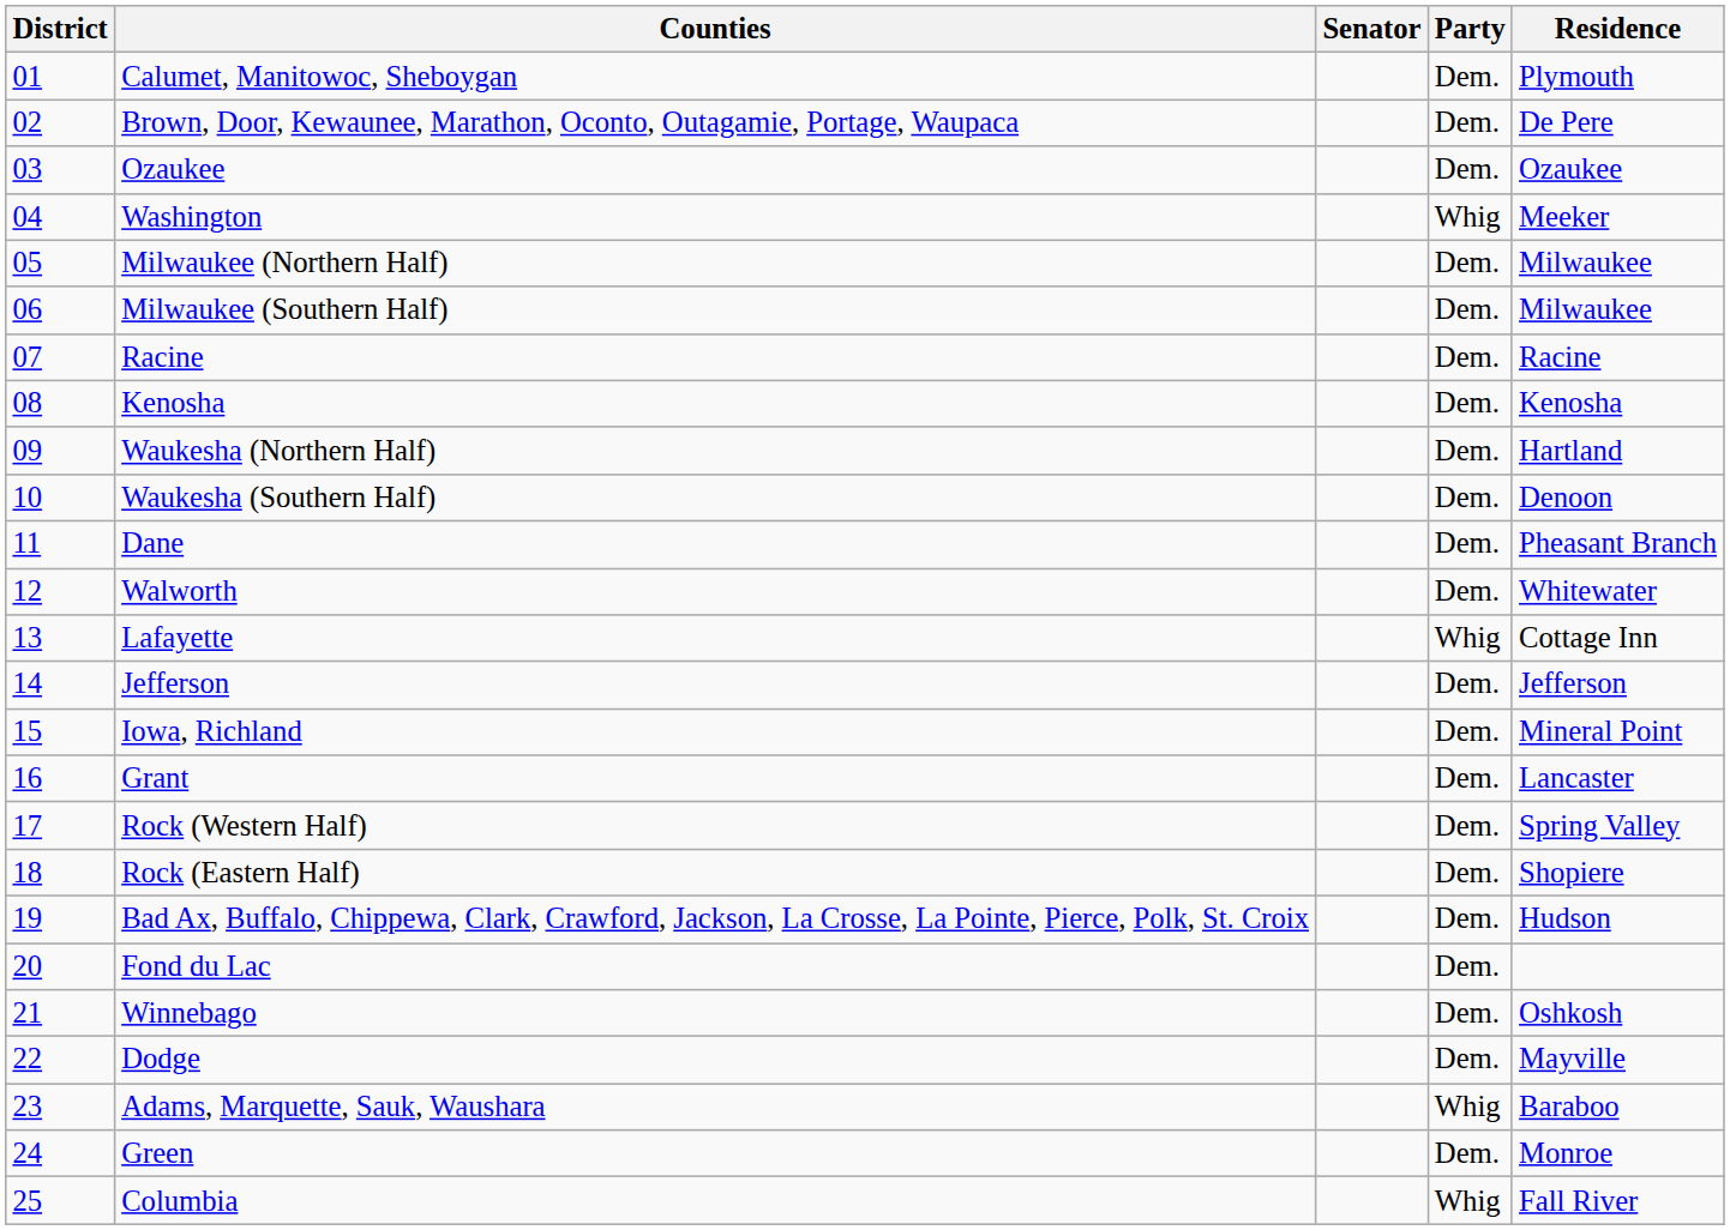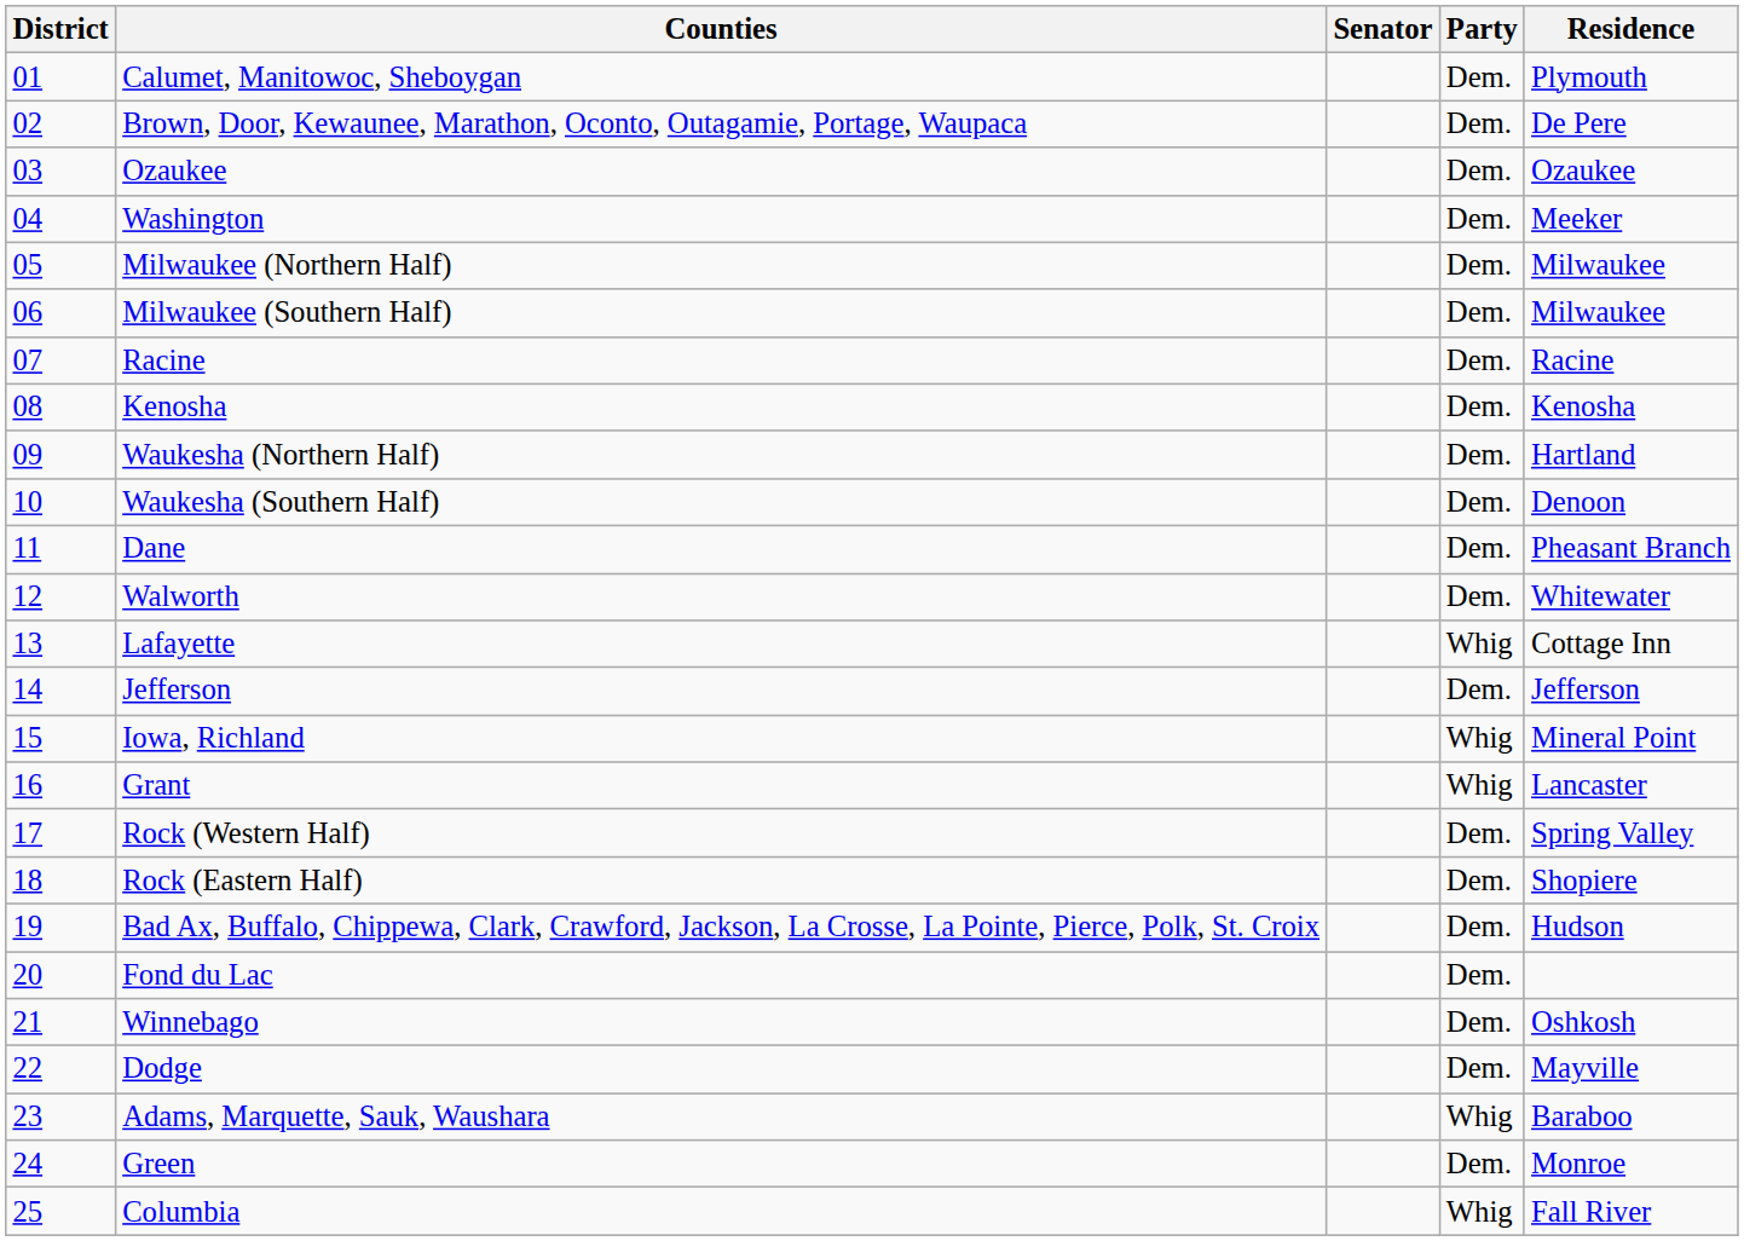 <table class="wikitable sortable">
 <tr>
 <th>District</th>
 <th>Counties</th>
 <th>Senator</th>
 <th>Party</th>
 <th>Residence</th>
 </tr>
 <tr>
 <td><a href='#'>01</a></td>
 <td><a href='#'>Calumet</a>, <a href='#'>Manitowoc</a>, <a href='#'>Sheboygan</a></td>
 <td></td>
 <td>Dem.</td>
 <td><a href='#'>Plymouth</a></td>
 </tr>
 <tr>
 <td><a href='#'>02</a></td>
 <td><a href='#'>Brown</a>, <a href='#'>Door</a>, <a href='#'>Kewaunee</a>, <a href='#'>Marathon</a>, <a href='#'>Oconto</a>, <a href='#'>Outagamie</a>, <a href='#'>Portage</a>, <a href='#'>Waupaca</a></td>
 <td></td>
 <td>Dem.</td>
 <td><a href='#'>De Pere</a></td>
 </tr>
 <tr>
 <td><a href='#'>03</a></td>
 <td><a href='#'>Ozaukee</a></td>
 <td></td>
 <td>Dem.</td>
 <td><a href='#'>Ozaukee</a></td>
 </tr>
 <tr>
 <td><a href='#'>04</a></td>
 <td><a href='#'>Washington</a></td>
 <td></td>
-<td>Whig</td>
+<td>Dem.</td>
 <td><a href='#'>Meeker</a></td>
 </tr>
 <tr>
 <td><a href='#'>05</a></td>
 <td><a href='#'>Milwaukee</a> (Northern Half)</td>
 <td></td>
 <td>Dem.</td>
 <td><a href='#'>Milwaukee</a></td>
 </tr>
 <tr>
 <td><a href='#'>06</a></td>
 <td><a href='#'>Milwaukee</a> (Southern Half)</td>
 <td></td>
 <td>Dem.</td>
 <td><a href='#'>Milwaukee</a></td>
 </tr>
 <tr>
 <td><a href='#'>07</a></td>
 <td><a href='#'>Racine</a></td>
 <td></td>
 <td>Dem.</td>
 <td><a href='#'>Racine</a></td>
 </tr>
 <tr>
 <td><a href='#'>08</a></td>
 <td><a href='#'>Kenosha</a></td>
 <td></td>
 <td>Dem.</td>
 <td><a href='#'>Kenosha</a></td>
 </tr>
 <tr>
 <td><a href='#'>09</a></td>
 <td><a href='#'>Waukesha</a> (Northern Half)</td>
 <td></td>
 <td>Dem.</td>
 <td><a href='#'>Hartland</a></td>
 </tr>
 <tr>
 <td><a href='#'>10</a></td>
 <td><a href='#'>Waukesha</a> (Southern Half)</td>
 <td></td>
 <td>Dem.</td>
 <td><a href='#'>Denoon</a></td>
 </tr>
 <tr>
 <td><a href='#'>11</a></td>
 <td><a href='#'>Dane</a></td>
 <td></td>
 <td>Dem.</td>
 <td><a href='#'>Pheasant Branch</a></td>
 </tr>
 <tr>
 <td><a href='#'>12</a></td>
 <td><a href='#'>Walworth</a></td>
 <td></td>
 <td>Dem.</td>
 <td><a href='#'>Whitewater</a></td>
 </tr>
 <tr>
 <td><a href='#'>13</a></td>
 <td><a href='#'>Lafayette</a></td>
 <td></td>
 <td>Whig</td>
 <td>Cottage Inn</td>
 </tr>
 <tr>
 <td><a href='#'>14</a></td>
 <td><a href='#'>Jefferson</a></td>
 <td></td>
 <td>Dem.</td>
 <td><a href='#'>Jefferson</a></td>
 </tr>
 <tr>
 <td><a href='#'>15</a></td>
 <td><a href='#'>Iowa</a>, <a href='#'>Richland</a></td>
 <td></td>
-<td>Dem.</td>
+<td>Whig</td>
 <td><a href='#'>Mineral Point</a></td>
 </tr>
 <tr>
 <td><a href='#'>16</a></td>
 <td><a href='#'>Grant</a></td>
 <td></td>
-<td>Dem.</td>
+<td>Whig</td>
 <td><a href='#'>Lancaster</a></td>
 </tr>
 <tr>
 <td><a href='#'>17</a></td>
 <td><a href='#'>Rock</a> (Western Half)</td>
 <td></td>
 <td>Dem.</td>
 <td><a href='#'>Spring Valley</a></td>
 </tr>
 <tr>
 <td><a href='#'>18</a></td>
 <td><a href='#'>Rock</a> (Eastern Half)</td>
 <td></td>
 <td>Dem.</td>
 <td><a href='#'>Shopiere</a></td>
 </tr>
 <tr>
 <td><a href='#'>19</a></td>
 <td><a href='#'>Bad Ax</a>, <a href='#'>Buffalo</a>, <a href='#'>Chippewa</a>, <a href='#'>Clark</a>, <a href='#'>Crawford</a>, <a href='#'>Jackson</a>, <a href='#'>La Crosse</a>, <a href='#'>La Pointe</a>, <a href='#'>Pierce</a>, <a href='#'>Polk</a>, <a href='#'>St. Croix</a></td>
 <td></td>
 <td>Dem.</td>
 <td><a href='#'>Hudson</a></td>
 </tr>
 <tr>
 <td><a href='#'>20</a></td>
 <td><a href='#'>Fond du Lac</a></td>
 <td></td>
 <td>Dem.</td>
 <td></td>
 </tr>
 <tr>
 <td><a href='#'>21</a></td>
 <td><a href='#'>Winnebago</a></td>
 <td></td>
 <td>Dem.</td>
 <td><a href='#'>Oshkosh</a></td>
 </tr>
 <tr>
 <td><a href='#'>22</a></td>
 <td><a href='#'>Dodge</a></td>
 <td></td>
 <td>Dem.</td>
 <td><a href='#'>Mayville</a></td>
 </tr>
 <tr>
 <td><a href='#'>23</a></td>
 <td><a href='#'>Adams</a>, <a href='#'>Marquette</a>, <a href='#'>Sauk</a>, <a href='#'>Waushara</a></td>
 <td></td>
 <td>Whig</td>
 <td><a href='#'>Baraboo</a></td>
 </tr>
 <tr>
 <td><a href='#'>24</a></td>
 <td><a href='#'>Green</a></td>
 <td></td>
 <td>Dem.</td>
 <td><a href='#'>Monroe</a></td>
 </tr>
 <tr>
 <td><a href='#'>25</a></td>
 <td><a href='#'>Columbia</a></td>
 <td></td>
 <td>Whig</td>
 <td><a href='#'>Fall River</a></td>
 </tr>
 </table>
